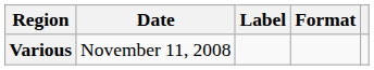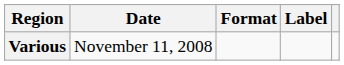 <table class="wikitable plainrowheaders">
 <tr>
 <th scope="col">Region</th>
 <th scope="col">Date</th>
+<th scope="col">Format</th>
 <th scope="col">Label</th>
-<th scope="col">Format</th>
 <th scope="col"></th>
 </tr>
 <tr>
 <th scope="row">Various</th>
 <td>November 11, 2008</td>
 <td></td>
 <td></td>
 <td align="center"></td>
 </tr>
 </table>
